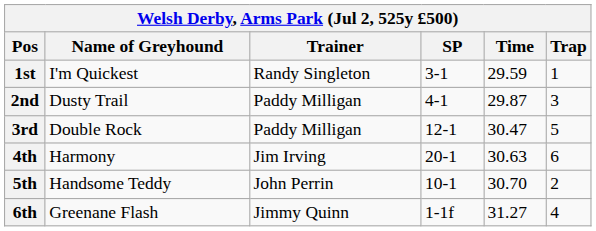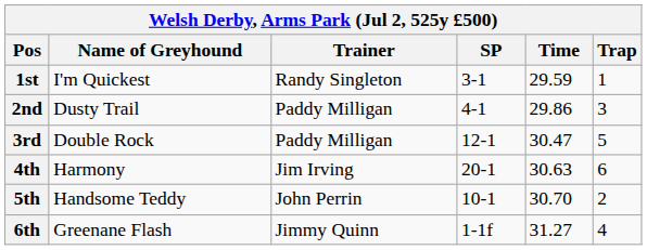 <table class="wikitable">
 <tr>
 <th colspan="6"><a href='#'>Welsh Derby</a>, <a href='#'>Arms Park</a> (Jul 2, 525y £500)</th>
 </tr>
 <tr>
 <th width=30>Pos</th>
 <th width=180>Name of Greyhound</th>
 <th width=150>Trainer</th>
 <th width=50>SP</th>
 <th width=50>Time</th>
 <th width=30>Trap</th>
 </tr>
 <tr>
 <th>1st</th>
 <td>I'm Quickest</td>
 <td>Randy Singleton</td>
 <td>3-1</td>
 <td>29.59</td>
 <td>1</td>
 </tr>
 <tr>
 <th>2nd</th>
 <td>Dusty Trail</td>
 <td>Paddy Milligan</td>
 <td>4-1</td>
-<td>29.87</td>
+<td>29.86</td>
 <td>3</td>
 </tr>
 <tr>
 <th>3rd</th>
 <td>Double Rock</td>
 <td>Paddy Milligan</td>
 <td>12-1</td>
 <td>30.47</td>
 <td>5</td>
 </tr>
 <tr>
 <th>4th</th>
 <td>Harmony</td>
 <td>Jim Irving</td>
 <td>20-1</td>
 <td>30.63</td>
 <td>6</td>
 </tr>
 <tr>
 <th>5th</th>
 <td>Handsome Teddy</td>
 <td>John Perrin</td>
 <td>10-1</td>
 <td>30.70</td>
 <td>2</td>
 </tr>
 <tr>
 <th>6th</th>
 <td>Greenane Flash</td>
 <td>Jimmy Quinn</td>
 <td>1-1f</td>
 <td>31.27</td>
 <td>4</td>
 </tr>
 </table>
